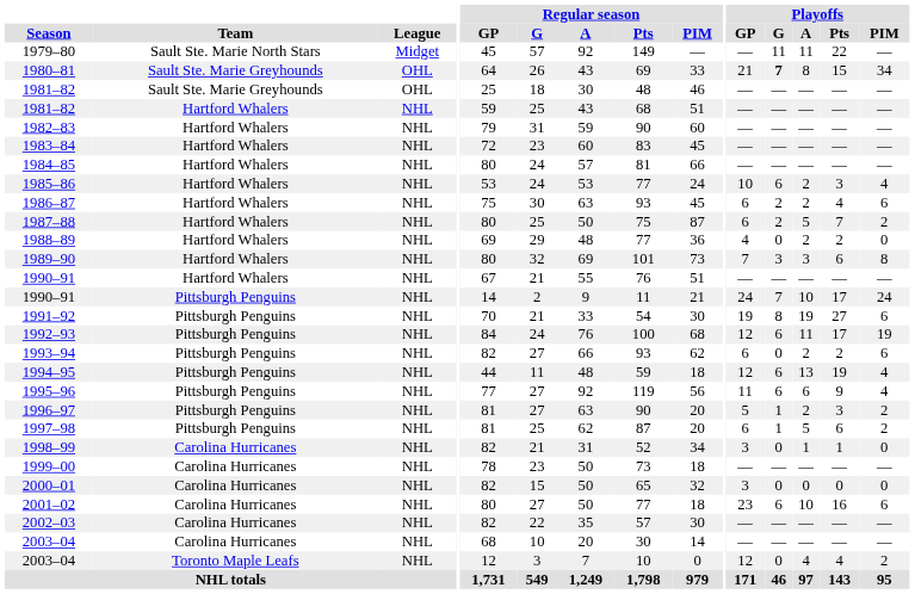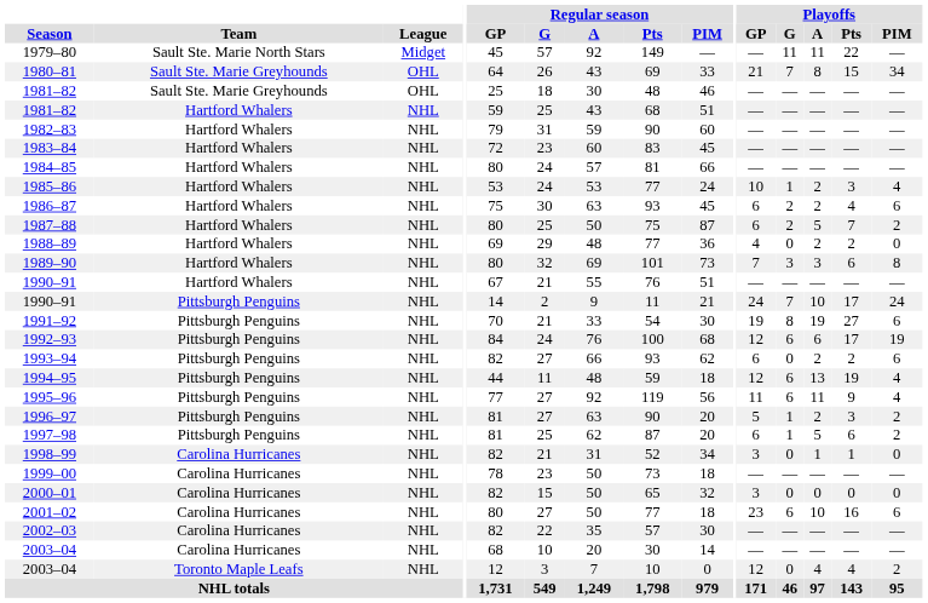 <table border="0" cellpadding="1" cellspacing="0" style="text-align:center; width:60em">
 <tr bgcolor="#e0e0e0">
 <th colspan="3" bgcolor="#ffffff"></th>
 <th rowspan="100" bgcolor="#ffffff"></th>
 <th colspan="5"><a href='#'>Regular season</a></th>
 <th rowspan="100" bgcolor="#ffffff"></th>
 <th colspan="5"><a href='#'>Playoffs</a></th>
 </tr>
 <tr bgcolor="#e0e0e0">
 <th><a href='#'>Season</a></th>
 <th>Team</th>
 <th>League</th>
 <th>GP</th>
 <th><a href='#'>G</a></th>
 <th><a href='#'>A</a></th>
 <th><a href='#'>Pts</a></th>
 <th><a href='#'>PIM</a></th>
 <th>GP</th>
 <th>G</th>
 <th>A</th>
 <th>Pts</th>
 <th>PIM</th>
 </tr>
 <tr>
 <td>1979–80</td>
 <td>Sault Ste. Marie North Stars</td>
 <td><a href='#'>Midget</a></td>
 <td>45</td>
 <td>57</td>
 <td>92</td>
 <td>149</td>
 <td>—</td>
 <td>—</td>
 <td>11</td>
 <td>11</td>
 <td>22</td>
 <td>—</td>
 </tr>
 <tr bgcolor="#f0f0f0">
 <td><a href='#'>1980–81</a></td>
 <td><a href='#'>Sault Ste. Marie Greyhounds</a></td>
 <td><a href='#'>OHL</a></td>
 <td>64</td>
 <td>26</td>
 <td>43</td>
 <td>69</td>
 <td>33</td>
 <td>21</td>
-<td><strong>7</strong></td>
+<td>7</td>
 <td>8</td>
 <td>15</td>
 <td>34</td>
 </tr>
 <tr>
 <td><a href='#'>1981–82</a></td>
 <td>Sault Ste. Marie Greyhounds</td>
 <td>OHL</td>
 <td>25</td>
 <td>18</td>
 <td>30</td>
 <td>48</td>
 <td>46</td>
 <td>—</td>
 <td>—</td>
 <td>—</td>
 <td>—</td>
 <td>—</td>
 </tr>
 <tr bgcolor="#f0f0f0">
 <td><a href='#'>1981–82</a></td>
 <td><a href='#'>Hartford Whalers</a></td>
 <td><a href='#'>NHL</a></td>
 <td>59</td>
 <td>25</td>
 <td>43</td>
 <td>68</td>
 <td>51</td>
 <td>—</td>
 <td>—</td>
 <td>—</td>
 <td>—</td>
 <td>—</td>
 </tr>
 <tr>
 <td><a href='#'>1982–83</a></td>
 <td>Hartford Whalers</td>
 <td>NHL</td>
 <td>79</td>
 <td>31</td>
 <td>59</td>
 <td>90</td>
 <td>60</td>
 <td>—</td>
 <td>—</td>
 <td>—</td>
 <td>—</td>
 <td>—</td>
 </tr>
 <tr bgcolor="#f0f0f0">
 <td><a href='#'>1983–84</a></td>
 <td>Hartford Whalers</td>
 <td>NHL</td>
 <td>72</td>
 <td>23</td>
 <td>60</td>
 <td>83</td>
 <td>45</td>
 <td>—</td>
 <td>—</td>
 <td>—</td>
 <td>—</td>
 <td>—</td>
 </tr>
 <tr>
 <td><a href='#'>1984–85</a></td>
 <td>Hartford Whalers</td>
 <td>NHL</td>
 <td>80</td>
 <td>24</td>
 <td>57</td>
 <td>81</td>
 <td>66</td>
 <td>—</td>
 <td>—</td>
 <td>—</td>
 <td>—</td>
 <td>—</td>
 </tr>
 <tr bgcolor="#f0f0f0">
 <td><a href='#'>1985–86</a></td>
 <td>Hartford Whalers</td>
 <td>NHL</td>
 <td>53</td>
 <td>24</td>
 <td>53</td>
 <td>77</td>
 <td>24</td>
 <td>10</td>
-<td>6</td>
+<td>1</td>
 <td>2</td>
 <td>3</td>
 <td>4</td>
 </tr>
 <tr>
 <td><a href='#'>1986–87</a></td>
 <td>Hartford Whalers</td>
 <td>NHL</td>
 <td>75</td>
 <td>30</td>
 <td>63</td>
 <td>93</td>
 <td>45</td>
 <td>6</td>
 <td>2</td>
 <td>2</td>
 <td>4</td>
 <td>6</td>
 </tr>
 <tr bgcolor="#f0f0f0">
 <td><a href='#'>1987–88</a></td>
 <td>Hartford Whalers</td>
 <td>NHL</td>
 <td>80</td>
 <td>25</td>
 <td>50</td>
 <td>75</td>
 <td>87</td>
 <td>6</td>
 <td>2</td>
 <td>5</td>
 <td>7</td>
 <td>2</td>
 </tr>
 <tr>
 <td><a href='#'>1988–89</a></td>
 <td>Hartford Whalers</td>
 <td>NHL</td>
 <td>69</td>
 <td>29</td>
 <td>48</td>
 <td>77</td>
 <td>36</td>
 <td>4</td>
 <td>0</td>
 <td>2</td>
 <td>2</td>
 <td>0</td>
 </tr>
 <tr bgcolor="#f0f0f0">
 <td><a href='#'>1989–90</a></td>
 <td>Hartford Whalers</td>
 <td>NHL</td>
 <td>80</td>
 <td>32</td>
 <td>69</td>
 <td>101</td>
 <td>73</td>
 <td>7</td>
 <td>3</td>
 <td>3</td>
 <td>6</td>
 <td>8</td>
 </tr>
 <tr>
 <td><a href='#'>1990–91</a></td>
 <td>Hartford Whalers</td>
 <td>NHL</td>
 <td>67</td>
 <td>21</td>
 <td>55</td>
 <td>76</td>
 <td>51</td>
 <td>—</td>
 <td>—</td>
 <td>—</td>
 <td>—</td>
 <td>—</td>
 </tr>
 <tr bgcolor="#f0f0f0">
 <td>1990–91</td>
 <td><a href='#'>Pittsburgh Penguins</a></td>
 <td>NHL</td>
 <td>14</td>
 <td>2</td>
 <td>9</td>
 <td>11</td>
 <td>21</td>
 <td>24</td>
 <td>7</td>
 <td>10</td>
 <td>17</td>
 <td>24</td>
 </tr>
 <tr>
 <td><a href='#'>1991–92</a></td>
 <td>Pittsburgh Penguins</td>
 <td>NHL</td>
 <td>70</td>
 <td>21</td>
 <td>33</td>
 <td>54</td>
 <td>30</td>
 <td>19</td>
 <td>8</td>
 <td>19</td>
 <td>27</td>
 <td>6</td>
 </tr>
 <tr bgcolor="#f0f0f0">
 <td><a href='#'>1992–93</a></td>
 <td>Pittsburgh Penguins</td>
 <td>NHL</td>
 <td>84</td>
 <td>24</td>
 <td>76</td>
 <td>100</td>
 <td>68</td>
 <td>12</td>
 <td>6</td>
-<td>11</td>
+<td>6</td>
 <td>17</td>
 <td>19</td>
 </tr>
 <tr>
 <td><a href='#'>1993–94</a></td>
 <td>Pittsburgh Penguins</td>
 <td>NHL</td>
 <td>82</td>
 <td>27</td>
 <td>66</td>
 <td>93</td>
 <td>62</td>
 <td>6</td>
 <td>0</td>
 <td>2</td>
 <td>2</td>
 <td>6</td>
 </tr>
 <tr bgcolor="#f0f0f0">
 <td><a href='#'>1994–95</a></td>
 <td>Pittsburgh Penguins</td>
 <td>NHL</td>
 <td>44</td>
 <td>11</td>
 <td>48</td>
 <td>59</td>
 <td>18</td>
 <td>12</td>
 <td>6</td>
 <td>13</td>
 <td>19</td>
 <td>4</td>
 </tr>
 <tr>
 <td><a href='#'>1995–96</a></td>
 <td>Pittsburgh Penguins</td>
 <td>NHL</td>
 <td>77</td>
 <td>27</td>
 <td>92</td>
 <td>119</td>
 <td>56</td>
 <td>11</td>
 <td>6</td>
-<td>6</td>
+<td>11</td>
 <td>9</td>
 <td>4</td>
 </tr>
 <tr bgcolor="#f0f0f0">
 <td><a href='#'>1996–97</a></td>
 <td>Pittsburgh Penguins</td>
 <td>NHL</td>
 <td>81</td>
 <td>27</td>
 <td>63</td>
 <td>90</td>
 <td>20</td>
 <td>5</td>
 <td>1</td>
 <td>2</td>
 <td>3</td>
 <td>2</td>
 </tr>
 <tr>
 <td><a href='#'>1997–98</a></td>
 <td>Pittsburgh Penguins</td>
 <td>NHL</td>
 <td>81</td>
 <td>25</td>
 <td>62</td>
 <td>87</td>
 <td>20</td>
 <td>6</td>
 <td>1</td>
 <td>5</td>
 <td>6</td>
 <td>2</td>
 </tr>
 <tr bgcolor="#f0f0f0">
 <td><a href='#'>1998–99</a></td>
 <td><a href='#'>Carolina Hurricanes</a></td>
 <td>NHL</td>
 <td>82</td>
 <td>21</td>
 <td>31</td>
 <td>52</td>
 <td>34</td>
 <td>3</td>
 <td>0</td>
 <td>1</td>
 <td>1</td>
 <td>0</td>
 </tr>
 <tr>
 <td><a href='#'>1999–00</a></td>
 <td>Carolina Hurricanes</td>
 <td>NHL</td>
 <td>78</td>
 <td>23</td>
 <td>50</td>
 <td>73</td>
 <td>18</td>
 <td>—</td>
 <td>—</td>
 <td>—</td>
 <td>—</td>
 <td>—</td>
 </tr>
 <tr bgcolor="#f0f0f0">
 <td><a href='#'>2000–01</a></td>
 <td>Carolina Hurricanes</td>
 <td>NHL</td>
 <td>82</td>
 <td>15</td>
 <td>50</td>
 <td>65</td>
 <td>32</td>
 <td>3</td>
 <td>0</td>
 <td>0</td>
 <td>0</td>
 <td>0</td>
 </tr>
 <tr>
 <td><a href='#'>2001–02</a></td>
 <td>Carolina Hurricanes</td>
 <td>NHL</td>
 <td>80</td>
 <td>27</td>
 <td>50</td>
 <td>77</td>
 <td>18</td>
 <td>23</td>
 <td>6</td>
 <td>10</td>
 <td>16</td>
 <td>6</td>
 </tr>
 <tr bgcolor="#f0f0f0">
 <td><a href='#'>2002–03</a></td>
 <td>Carolina Hurricanes</td>
 <td>NHL</td>
 <td>82</td>
 <td>22</td>
 <td>35</td>
 <td>57</td>
 <td>30</td>
 <td>—</td>
 <td>—</td>
 <td>—</td>
 <td>—</td>
 <td>—</td>
 </tr>
 <tr>
 <td><a href='#'>2003–04</a></td>
 <td>Carolina Hurricanes</td>
 <td>NHL</td>
 <td>68</td>
 <td>10</td>
 <td>20</td>
 <td>30</td>
 <td>14</td>
 <td>—</td>
 <td>—</td>
 <td>—</td>
 <td>—</td>
 <td>—</td>
 </tr>
 <tr bgcolor="#f0f0f0">
 <td>2003–04</td>
 <td><a href='#'>Toronto Maple Leafs</a></td>
 <td>NHL</td>
 <td>12</td>
 <td>3</td>
 <td>7</td>
 <td>10</td>
 <td>0</td>
 <td>12</td>
 <td>0</td>
 <td>4</td>
 <td>4</td>
 <td>2</td>
 </tr>
 <tr bgcolor="#e0e0e0">
 <th colspan="3">NHL totals</th>
 <th>1,731</th>
 <th>549</th>
 <th>1,249</th>
 <th>1,798</th>
 <th>979</th>
 <th>171</th>
 <th>46</th>
 <th>97</th>
 <th>143</th>
 <th>95</th>
 </tr>
 </table>
